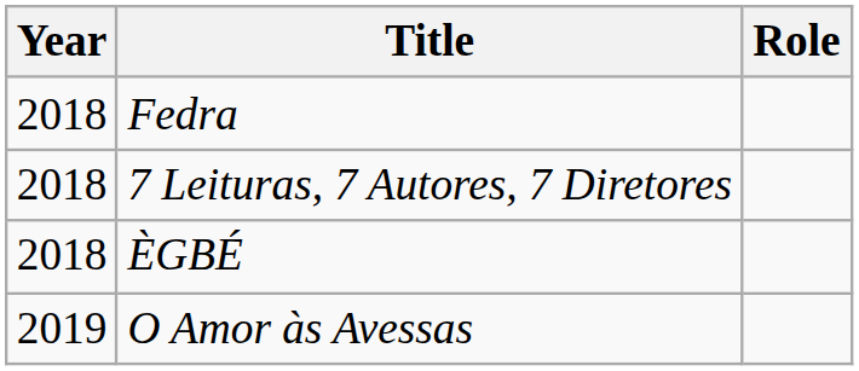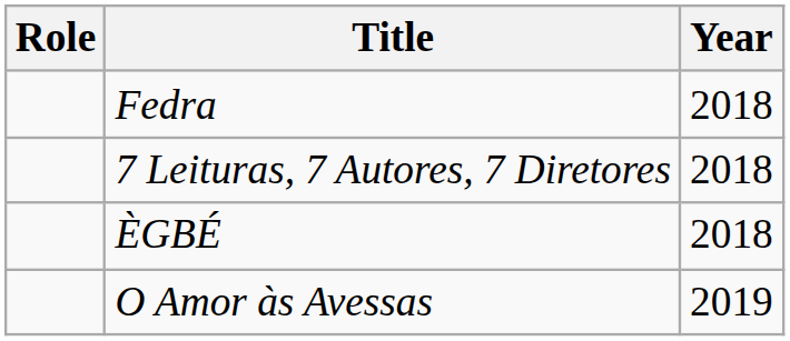 <table class="wikitable">
 <tr>
+<th>Role</th>
+<th>Title</th>
 <th>Year</th>
-<th>Title</th>
-<th>Role</th>
 </tr>
 <tr>
+<td></td>
+<td><em>Fedra</em></td>
 <td>2018</td>
-<td><em>Fedra</em></td>
-<td></td>
 </tr>
 <tr>
+<td></td>
+<td><em>7 Leituras, 7 Autores, 7 Diretores</em></td>
 <td>2018</td>
-<td><em>7 Leituras, 7 Autores, 7 Diretores</em></td>
-<td></td>
 </tr>
 <tr>
+<td></td>
+<td><em>ÈGBÉ</em></td>
 <td>2018</td>
-<td><em>ÈGBÉ</em></td>
-<td></td>
 </tr>
 <tr>
+<td></td>
+<td><em>O Amor às Avessas</em></td>
 <td>2019</td>
-<td><em>O Amor às Avessas</em></td>
-<td></td>
 </tr>
 </table>
